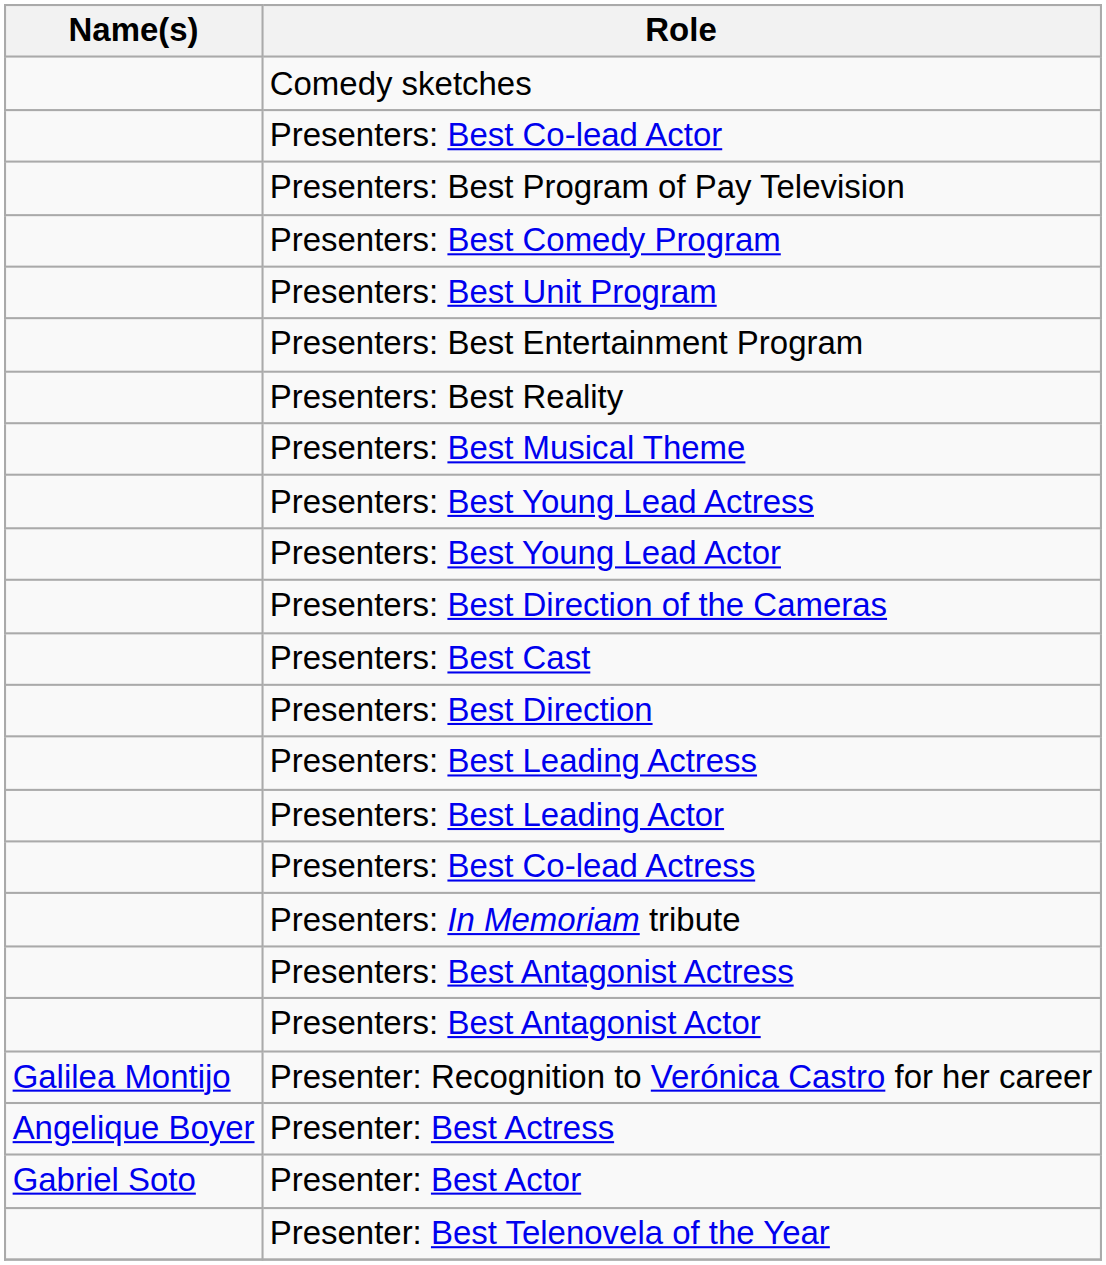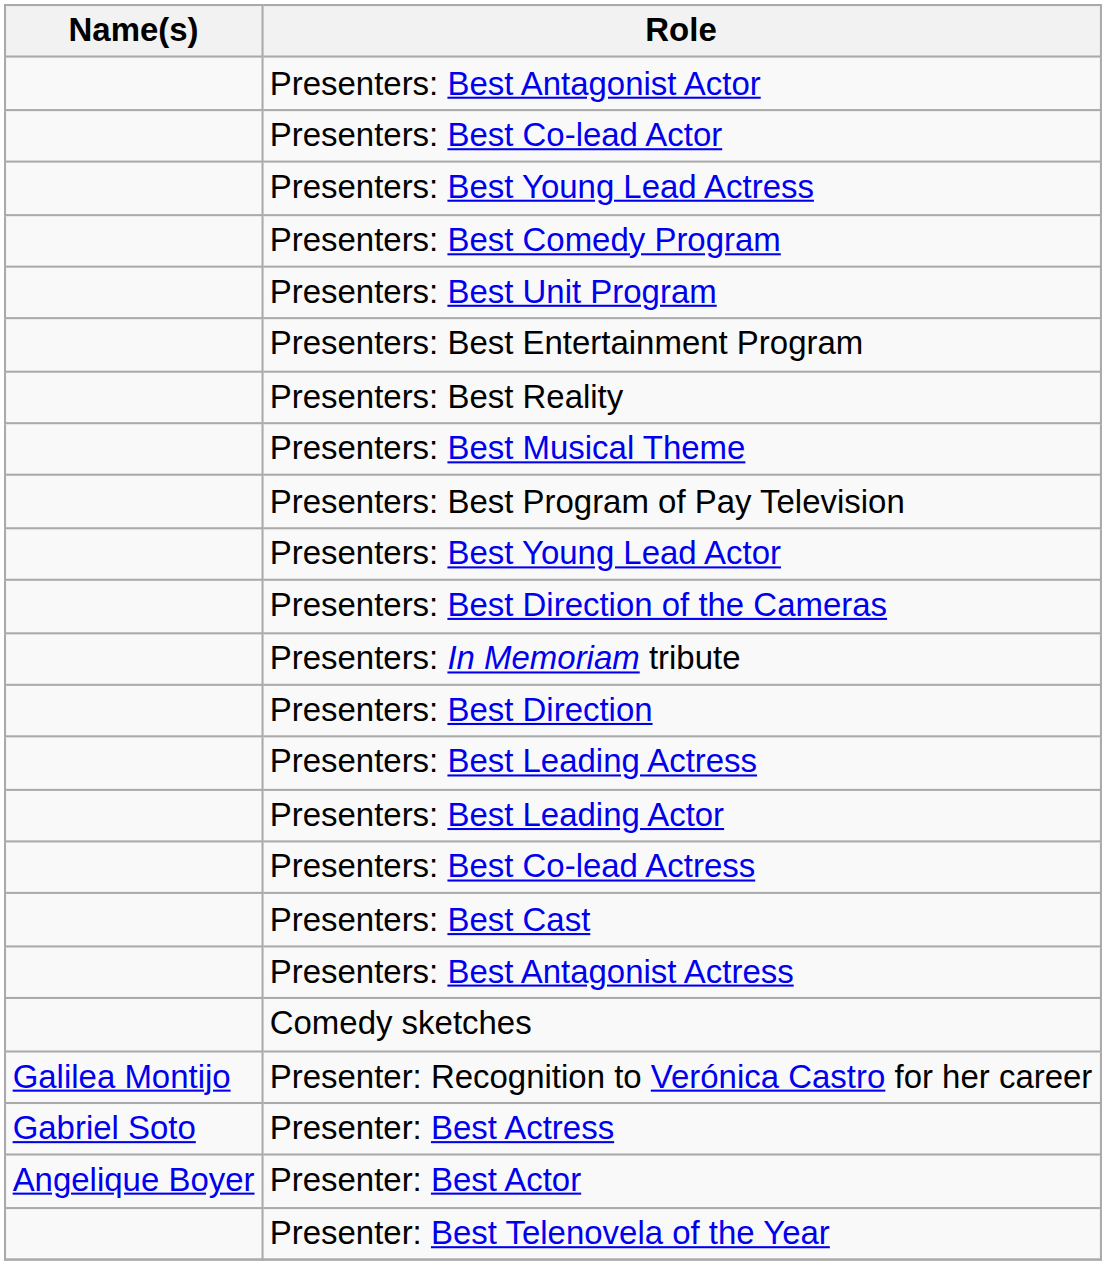 <table class="wikitable sortable">
 <tr>
 <th>Name(s)</th>
 <th>Role</th>
 </tr>
 <tr>
 <td></td>
-<td>Comedy sketches</td>
+<td>Presenters: <a href='#'>Best Antagonist Actor</a></td>
 </tr>
 <tr>
 <td></td>
 <td>Presenters: <a href='#'>Best Co-lead Actor</a></td>
 </tr>
 <tr>
 <td></td>
-<td>Presenters: Best Program of Pay Television</td>
+<td>Presenters: <a href='#'>Best Young Lead Actress</a></td>
 </tr>
 <tr>
 <td></td>
 <td>Presenters: <a href='#'>Best Comedy Program</a></td>
 </tr>
 <tr>
 <td></td>
 <td>Presenters: <a href='#'>Best Unit Program</a></td>
 </tr>
 <tr>
 <td></td>
 <td>Presenters: Best Entertainment Program</td>
 </tr>
 <tr>
 <td></td>
 <td>Presenters: Best Reality</td>
 </tr>
 <tr>
 <td></td>
 <td>Presenters: <a href='#'>Best Musical Theme</a></td>
 </tr>
 <tr>
 <td></td>
-<td>Presenters: <a href='#'>Best Young Lead Actress</a></td>
+<td>Presenters: Best Program of Pay Television</td>
 </tr>
 <tr>
 <td></td>
 <td>Presenters: <a href='#'>Best Young Lead Actor</a></td>
 </tr>
 <tr>
 <td></td>
 <td>Presenters: <a href='#'>Best Direction of the Cameras</a></td>
 </tr>
 <tr>
 <td></td>
-<td>Presenters: <a href='#'>Best Cast</a></td>
+<td>Presenters: <em><a href='#'>In Memoriam</a></em> tribute</td>
 </tr>
 <tr>
 <td></td>
 <td>Presenters: <a href='#'>Best Direction</a></td>
 </tr>
 <tr>
 <td></td>
 <td>Presenters: <a href='#'>Best Leading Actress</a></td>
 </tr>
 <tr>
 <td></td>
 <td>Presenters: <a href='#'>Best Leading Actor</a></td>
 </tr>
 <tr>
 <td></td>
 <td>Presenters: <a href='#'>Best Co-lead Actress</a></td>
 </tr>
 <tr>
 <td></td>
-<td>Presenters: <em><a href='#'>In Memoriam</a></em> tribute</td>
+<td>Presenters: <a href='#'>Best Cast</a></td>
 </tr>
 <tr>
 <td></td>
 <td>Presenters: <a href='#'>Best Antagonist Actress</a></td>
 </tr>
 <tr>
 <td></td>
-<td>Presenters: <a href='#'>Best Antagonist Actor</a></td>
+<td>Comedy sketches</td>
 </tr>
 <tr>
 <td><a href='#'>Galilea Montijo</a></td>
 <td>Presenter: Recognition to <a href='#'>Verónica Castro</a> for her career</td>
 </tr>
 <tr>
-<td><a href='#'>Angelique Boyer</a></td>
+<td><a href='#'>Gabriel Soto</a></td>
 <td>Presenter: <a href='#'>Best Actress</a></td>
 </tr>
 <tr>
-<td><a href='#'>Gabriel Soto</a></td>
+<td><a href='#'>Angelique Boyer</a></td>
 <td>Presenter: <a href='#'>Best Actor</a></td>
 </tr>
 <tr>
 <td></td>
 <td>Presenter: <a href='#'>Best Telenovela of the Year</a></td>
 </tr>
 <tr>
 </tr>
 </table>
